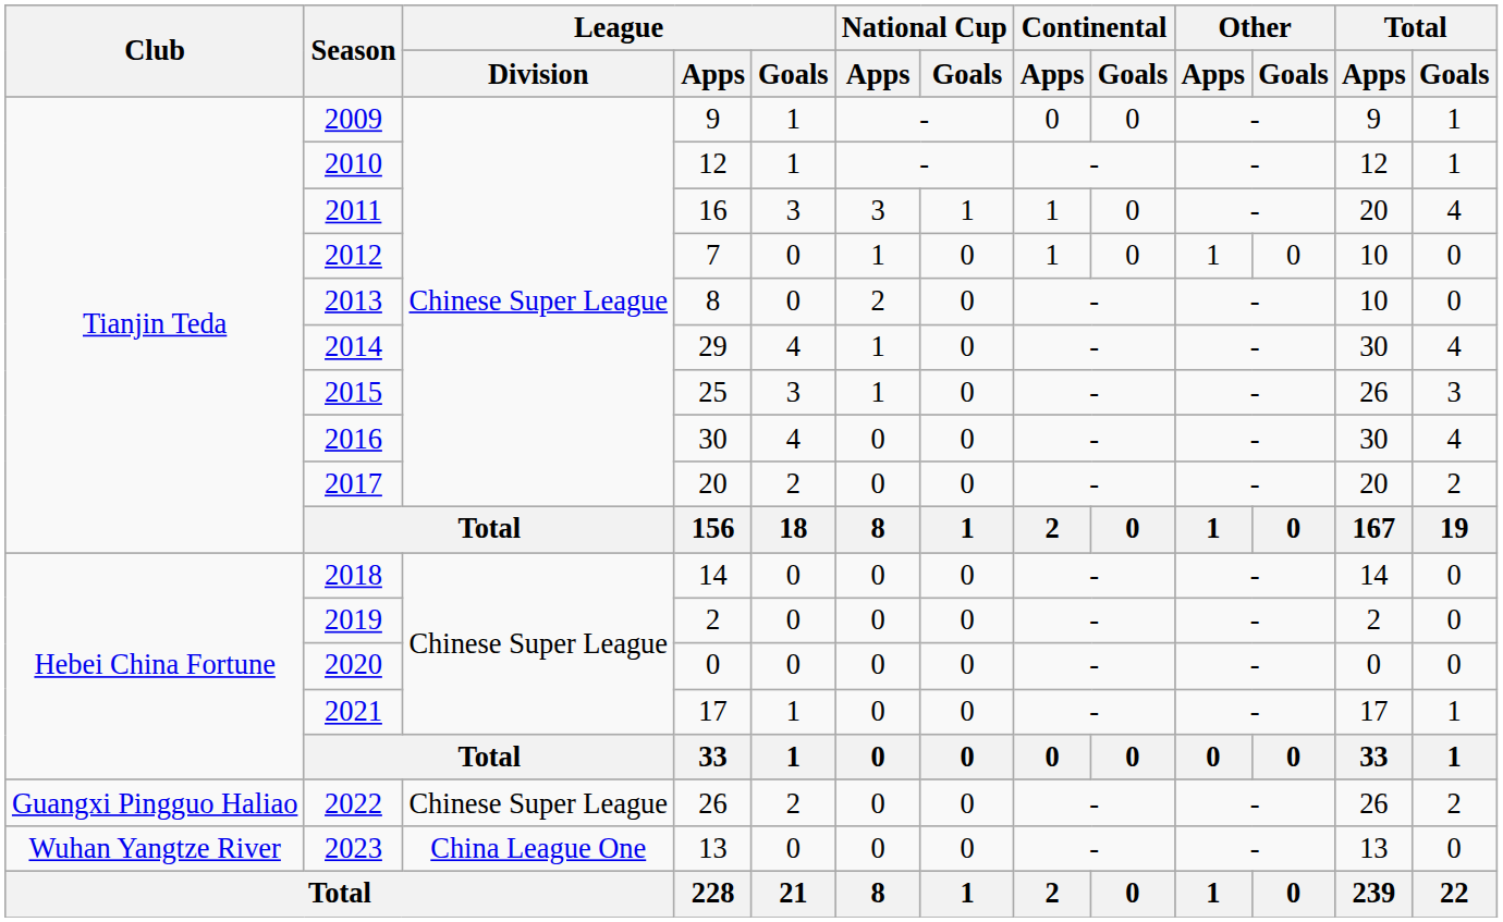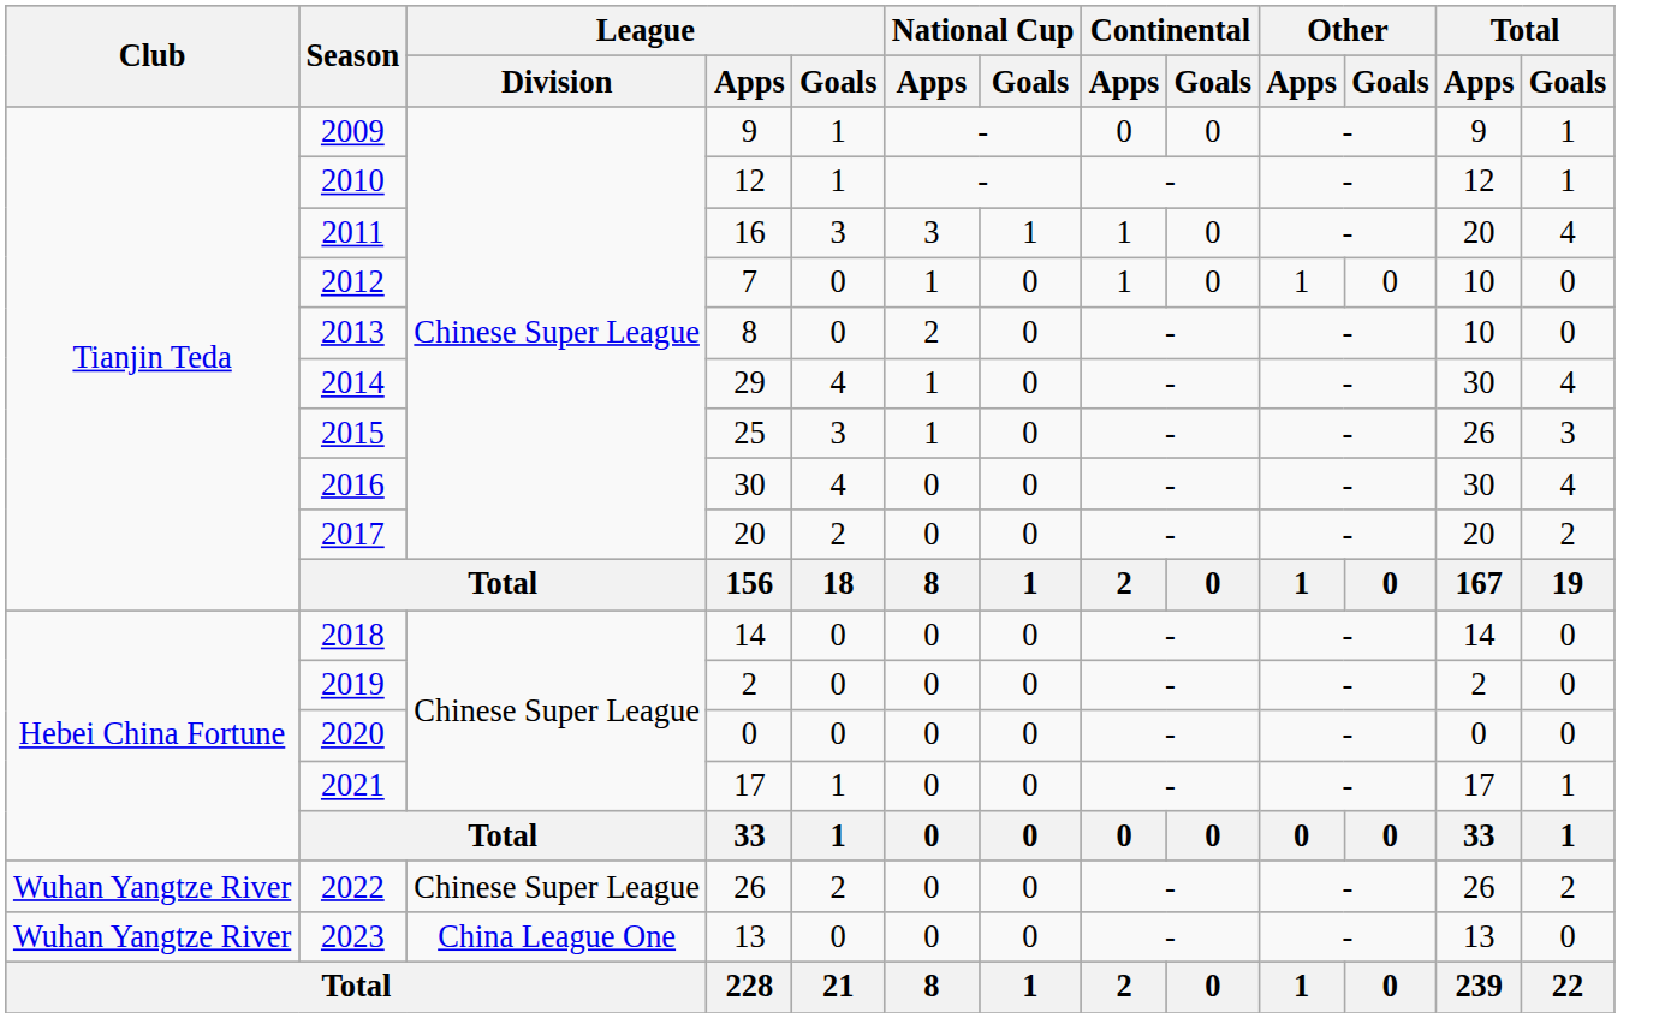 <table class="wikitable" style="text-align: center">
 <tr>
 <th rowspan="2">Club</th>
 <th rowspan="2">Season</th>
 <th colspan="3">League</th>
 <th colspan="2">National Cup</th>
 <th colspan="2">Continental</th>
 <th colspan="2">Other</th>
 <th colspan="2">Total</th>
 </tr>
 <tr>
 <th>Division</th>
 <th>Apps</th>
 <th>Goals</th>
 <th>Apps</th>
 <th>Goals</th>
 <th>Apps</th>
 <th>Goals</th>
 <th>Apps</th>
 <th>Goals</th>
 <th>Apps</th>
 <th>Goals</th>
 </tr>
 <tr>
 <td rowspan="10"><a href='#'>Tianjin Teda</a></td>
 <td><a href='#'>2009</a></td>
 <td rowspan="9"><a href='#'>Chinese Super League</a></td>
 <td>9</td>
 <td>1</td>
 <td colspan="2">-</td>
 <td>0</td>
 <td>0</td>
 <td colspan="2">-</td>
 <td>9</td>
 <td>1</td>
 </tr>
 <tr>
 <td><a href='#'>2010</a></td>
 <td>12</td>
 <td>1</td>
 <td colspan="2">-</td>
 <td colspan="2">-</td>
 <td colspan="2">-</td>
 <td>12</td>
 <td>1</td>
 </tr>
 <tr>
 <td><a href='#'>2011</a></td>
 <td>16</td>
 <td>3</td>
 <td>3</td>
 <td>1</td>
 <td>1</td>
 <td>0</td>
 <td colspan="2">-</td>
 <td>20</td>
 <td>4</td>
 </tr>
 <tr>
 <td><a href='#'>2012</a></td>
 <td>7</td>
 <td>0</td>
 <td>1</td>
 <td>0</td>
 <td>1</td>
 <td>0</td>
 <td>1</td>
 <td>0</td>
 <td>10</td>
 <td>0</td>
 </tr>
 <tr>
 <td><a href='#'>2013</a></td>
 <td>8</td>
 <td>0</td>
 <td>2</td>
 <td>0</td>
 <td colspan="2">-</td>
 <td colspan="2">-</td>
 <td>10</td>
 <td>0</td>
 </tr>
 <tr>
 <td><a href='#'>2014</a></td>
 <td>29</td>
 <td>4</td>
 <td>1</td>
 <td>0</td>
 <td colspan="2">-</td>
 <td colspan="2">-</td>
 <td>30</td>
 <td>4</td>
 </tr>
 <tr>
 <td><a href='#'>2015</a></td>
 <td>25</td>
 <td>3</td>
 <td>1</td>
 <td>0</td>
 <td colspan="2">-</td>
 <td colspan="2">-</td>
 <td>26</td>
 <td>3</td>
 </tr>
 <tr>
 <td><a href='#'>2016</a></td>
 <td>30</td>
 <td>4</td>
 <td>0</td>
 <td>0</td>
 <td colspan="2">-</td>
 <td colspan="2">-</td>
 <td>30</td>
 <td>4</td>
 </tr>
 <tr>
 <td><a href='#'>2017</a></td>
 <td>20</td>
 <td>2</td>
 <td>0</td>
 <td>0</td>
 <td colspan="2">-</td>
 <td colspan="2">-</td>
 <td>20</td>
 <td>2</td>
 </tr>
 <tr>
 <th colspan="2"><strong>Total</strong></th>
 <th>156</th>
 <th>18</th>
 <th>8</th>
 <th>1</th>
 <th>2</th>
 <th>0</th>
 <th>1</th>
 <th>0</th>
 <th>167</th>
 <th>19</th>
 </tr>
 <tr>
 <td rowspan="5"><a href='#'>Hebei China Fortune</a></td>
 <td><a href='#'>2018</a></td>
 <td rowspan="4">Chinese Super League</td>
 <td>14</td>
 <td>0</td>
 <td>0</td>
 <td>0</td>
 <td colspan="2">-</td>
 <td colspan="2">-</td>
 <td>14</td>
 <td>0</td>
 </tr>
 <tr>
 <td><a href='#'>2019</a></td>
 <td>2</td>
 <td>0</td>
 <td>0</td>
 <td>0</td>
 <td colspan="2">-</td>
 <td colspan="2">-</td>
 <td>2</td>
 <td>0</td>
 </tr>
 <tr>
 <td><a href='#'>2020</a></td>
 <td>0</td>
 <td>0</td>
 <td>0</td>
 <td>0</td>
 <td colspan="2">-</td>
 <td colspan="2">-</td>
 <td>0</td>
 <td>0</td>
 </tr>
 <tr>
 <td><a href='#'>2021</a></td>
 <td>17</td>
 <td>1</td>
 <td>0</td>
 <td>0</td>
 <td colspan="2">-</td>
 <td colspan="2">-</td>
 <td>17</td>
 <td>1</td>
 </tr>
 <tr>
 <th colspan="2"><strong>Total</strong></th>
 <th>33</th>
 <th>1</th>
 <th>0</th>
 <th>0</th>
 <th>0</th>
 <th>0</th>
 <th>0</th>
 <th>0</th>
 <th>33</th>
 <th>1</th>
 </tr>
 <tr>
-<td><a href='#'>Guangxi Pingguo Haliao</a></td>
+<td><a href='#'>Wuhan Yangtze River</a></td>
 <td><a href='#'>2022</a></td>
 <td>Chinese Super League</td>
 <td>26</td>
 <td>2</td>
 <td>0</td>
 <td>0</td>
 <td colspan="2">-</td>
 <td colspan="2">-</td>
 <td>26</td>
 <td>2</td>
 </tr>
 <tr>
 <td><a href='#'>Wuhan Yangtze River</a></td>
 <td><a href='#'>2023</a></td>
 <td><a href='#'>China League One</a></td>
 <td>13</td>
 <td>0</td>
 <td>0</td>
 <td>0</td>
 <td colspan="2">-</td>
 <td colspan="2">-</td>
 <td>13</td>
 <td>0</td>
 </tr>
 <tr>
 <th colspan=3>Total</th>
 <th>228</th>
 <th>21</th>
 <th>8</th>
 <th>1</th>
 <th>2</th>
 <th>0</th>
 <th>1</th>
 <th>0</th>
 <th>239</th>
 <th>22</th>
 </tr>
 </table>
